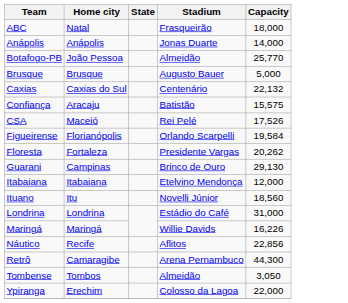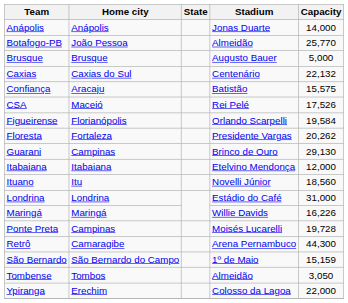 <table class="wikitable sortable" |>
 <tr>
 <th>Team</th>
 <th>Home city</th>
 <th>State</th>
 <th>Stadium</th>
 <th>Capacity</th>
-</tr>
-<tr>
-<td><a href='#'>ABC</a></td>
-<td><a href='#'>Natal</a></td>
-<td></td>
-<td><a href='#'>Frasqueirão</a></td>
-<td align=center>18,000</td>
 </tr>
 <tr>
 <td><a href='#'>Anápolis</a></td>
 <td><a href='#'>Anápolis</a></td>
 <td></td>
 <td><a href='#'>Jonas Duarte</a></td>
 <td align=center>14,000</td>
 </tr>
 <tr>
 <td><a href='#'>Botafogo-PB</a></td>
 <td><a href='#'>João Pessoa</a></td>
 <td></td>
 <td><a href='#'>Almeidão</a></td>
 <td align=center>25,770</td>
 </tr>
 <tr>
 <td><a href='#'>Brusque</a></td>
 <td><a href='#'>Brusque</a></td>
 <td></td>
 <td><a href='#'>Augusto Bauer</a></td>
 <td align=center>5,000</td>
 </tr>
 <tr>
 <td><a href='#'>Caxias</a></td>
 <td><a href='#'>Caxias do Sul</a></td>
 <td></td>
 <td><a href='#'>Centenário</a></td>
 <td align=center>22,132</td>
 </tr>
 <tr>
 <td><a href='#'>Confiança</a></td>
 <td><a href='#'>Aracaju</a></td>
 <td></td>
 <td><a href='#'>Batistão</a></td>
 <td align=center>15,575</td>
 </tr>
 <tr>
 <td><a href='#'>CSA</a></td>
 <td><a href='#'>Maceió</a></td>
 <td></td>
 <td><a href='#'>Rei Pelé</a></td>
 <td align=center>17,526</td>
 </tr>
 <tr>
 <td><a href='#'>Figueirense</a></td>
 <td><a href='#'>Florianópolis</a></td>
 <td></td>
 <td><a href='#'>Orlando Scarpelli</a></td>
 <td align=center>19,584</td>
 </tr>
 <tr>
 <td><a href='#'>Floresta</a></td>
 <td><a href='#'>Fortaleza</a></td>
 <td></td>
 <td><a href='#'>Presidente Vargas</a></td>
 <td align=center>20,262<br></td>
 </tr>
 <tr>
 <td><a href='#'>Guarani</a></td>
 <td><a href='#'>Campinas</a></td>
 <td></td>
 <td><a href='#'>Brinco de Ouro</a></td>
 <td align=center>29,130</td>
 </tr>
 <tr>
 <td><a href='#'>Itabaiana</a></td>
 <td><a href='#'>Itabaiana</a></td>
 <td></td>
 <td><a href='#'>Etelvino Mendonça</a></td>
 <td align=center>12,000</td>
 </tr>
 <tr>
 <td><a href='#'>Ituano</a></td>
 <td><a href='#'>Itu</a></td>
 <td></td>
 <td><a href='#'>Novelli Júnior</a></td>
 <td align=center>18,560</td>
 </tr>
 <tr>
 <td><a href='#'>Londrina</a></td>
 <td><a href='#'>Londrina</a></td>
 <td rowspan=2></td>
 <td><a href='#'>Estádio do Café</a></td>
 <td align=center>31,000</td>
 </tr>
 <tr>
 <td><a href='#'>Maringá</a></td>
 <td><a href='#'>Maringá</a></td>
 <td><a href='#'>Willie Davids</a></td>
 <td align=center>16,226</td>
 </tr>
 <tr>
-<td><a href='#'>Náutico</a></td>
-<td><a href='#'>Recife</a></td>
+<td><a href='#'>Ponte Preta</a></td>
+<td><a href='#'>Campinas</a></td>
 <td></td>
-<td><a href='#'>Aflitos</a></td>
-<td align=center>22,856</td>
+<td><a href='#'>Moisés Lucarelli</a></td>
+<td align=center>19,728</td>
 </tr>
 <tr>
 <td><a href='#'>Retrô</a></td>
 <td><a href='#'>Camaragibe</a></td>
 <td></td>
 <td><a href='#'>Arena Pernambuco</a></td>
 <td align=center>44,300</td>
+</tr>
+<tr>
+<td><a href='#'>São Bernardo</a></td>
+<td><a href='#'>São Bernardo do Campo</a></td>
+<td></td>
+<td><a href='#'>1º de Maio</a></td>
+<td align=center>15,159</td>
 </tr>
 <tr>
 <td><a href='#'>Tombense</a></td>
 <td><a href='#'>Tombos</a></td>
 <td></td>
 <td><a href='#'>Almeidão</a></td>
 <td align=center>3,050</td>
 </tr>
 <tr>
 <td><a href='#'>Ypiranga</a></td>
 <td><a href='#'>Erechim</a></td>
 <td></td>
 <td><a href='#'>Colosso da Lagoa</a></td>
 <td align=center>22,000</td>
 </tr>
 <tr>
 </tr>
 </table>
